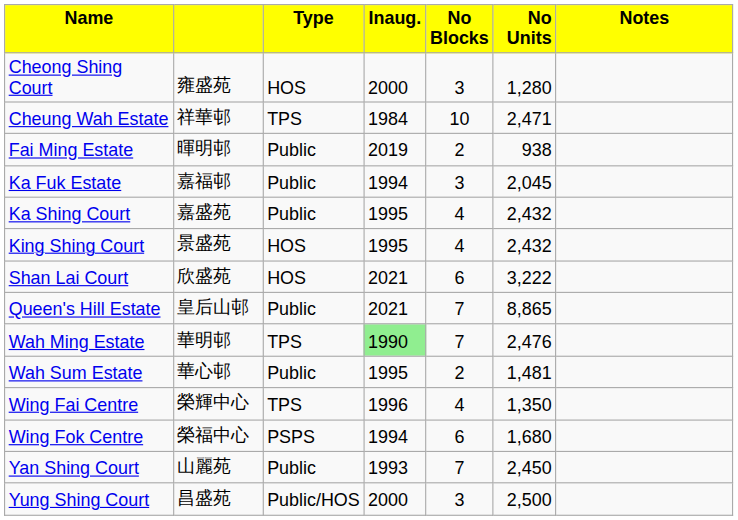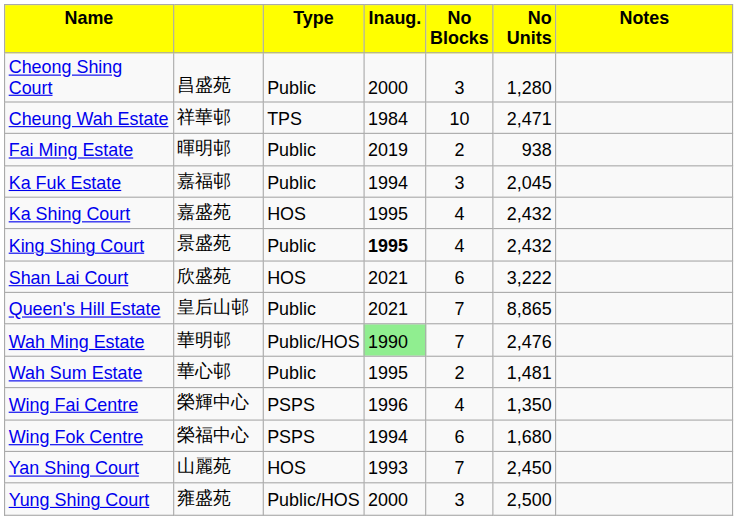 <table class="wikitable">
 <tr style="font-weight:bold;background-color:yellow" align="center" valign="top">
 <td width="143.25" Height="12.75" align="center">Name</td>
 <td width="72.75"></td>
 <td width="59.25" align="center" valign="top">Type</td>
 <td width="48" align="center" valign="top">Inaug.</td>
 <td width="48" align="center" valign="top">No Blocks</td>
 <td width="48.75" align="right" valign="bottom">No Units</td>
 <td width="150.75" align="center" valign="top">Notes</td>
 </tr>
 <tr valign="bottom">
 <td Height="12.75"><a href='#'>Cheong Shing Court</a></td>
-<td>雍盛苑</td>
-<td>HOS</td>
+<td>昌盛苑</td>
+<td>Public</td>
 <td>2000</td>
 <td align="center">3</td>
 <td align="right">1,280</td>
 <td></td>
 </tr>
 <tr valign="bottom">
 <td Height="12.75"><a href='#'>Cheung Wah Estate</a></td>
 <td>祥華邨</td>
 <td>TPS</td>
 <td>1984</td>
 <td align="center">10</td>
 <td align="right">2,471</td>
 <td></td>
 </tr>
 <tr valign="bottom">
 <td Height="12.75"><a href='#'>Fai Ming Estate</a></td>
 <td>暉明邨</td>
 <td>Public</td>
 <td>2019</td>
 <td align="center">2</td>
 <td align="right">938</td>
 <td></td>
 </tr>
 <tr valign="bottom">
 <td Height="12.75"><a href='#'>Ka Fuk Estate</a></td>
 <td>嘉福邨</td>
 <td>Public</td>
 <td>1994</td>
 <td align="center">3</td>
 <td align="right">2,045</td>
 <td></td>
 </tr>
 <tr valign="bottom">
 <td Height="12.75"><a href='#'>Ka Shing Court</a></td>
 <td>嘉盛苑</td>
-<td>Public</td>
+<td>HOS</td>
 <td>1995</td>
 <td align="center">4</td>
 <td align="right">2,432</td>
 <td></td>
 </tr>
 <tr valign="bottom">
 <td Height="12.75"><a href='#'>King Shing Court</a></td>
 <td>景盛苑</td>
-<td>HOS</td>
-<td>1995</td>
+<td>Public</td>
+<td><strong>1995</strong></td>
 <td align="center">4</td>
 <td align="right">2,432</td>
 <td></td>
 </tr>
 <tr valign="bottom">
 <td Height="12.75"><a href='#'>Shan Lai Court</a></td>
 <td>欣盛苑</td>
 <td>HOS</td>
 <td>2021</td>
 <td align="center">6</td>
 <td align="right">3,222</td>
 <td></td>
 </tr>
 <tr valign="bottom">
 <td Height="12.75"><a href='#'>Queen's Hill Estate</a></td>
 <td>皇后山邨</td>
 <td>Public</td>
 <td>2021</td>
 <td align="center">7</td>
 <td align="right">8,865</td>
 <td></td>
 </tr>
 <tr valign="bottom">
 <td Height="12.75"><a href='#'>Wah Ming Estate</a></td>
 <td>華明邨</td>
-<td>TPS</td>
+<td>Public/HOS</td>
 <td style="background: lightgreen;">1990</td>
 <td align="center">7</td>
 <td align="right">2,476</td>
 <td></td>
 </tr>
 <tr valign="bottom">
 <td Height="12.75"><a href='#'>Wah Sum Estate</a></td>
 <td>華心邨</td>
 <td>Public</td>
 <td>1995</td>
 <td align="center">2</td>
 <td align="right">1,481</td>
 <td></td>
 </tr>
 <tr valign="bottom">
 <td Height="12.75"><a href='#'>Wing Fai Centre</a></td>
 <td>榮輝中心</td>
-<td>TPS</td>
+<td>PSPS</td>
 <td>1996</td>
 <td align="center">4</td>
 <td align="right">1,350</td>
 <td></td>
 </tr>
 <tr valign="bottom">
 <td Height="12.75"><a href='#'>Wing Fok Centre</a></td>
 <td>榮福中心</td>
 <td>PSPS</td>
 <td>1994</td>
 <td align="center">6</td>
 <td align="right">1,680</td>
 <td></td>
 </tr>
 <tr valign="bottom">
 <td Height="12.75"><a href='#'>Yan Shing Court</a></td>
 <td>山麗苑</td>
-<td>Public</td>
+<td>HOS</td>
 <td>1993</td>
 <td align="center">7</td>
 <td align="right">2,450</td>
 <td></td>
 </tr>
 <tr valign="bottom">
 <td Height="12.75"><a href='#'>Yung Shing Court</a></td>
-<td>昌盛苑</td>
+<td>雍盛苑</td>
 <td>Public/HOS</td>
 <td>2000</td>
 <td align="center">3</td>
 <td align="right">2,500</td>
 <td></td>
 </tr>
 </table>
